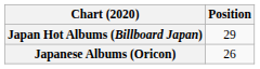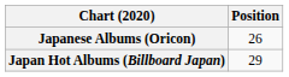 <table class="wikitable sortable plainrowheaders" style="text-align:center">
 <tr>
 <th scope="col">Chart (2020)</th>
 <th scope="col">Position</th>
 </tr>
 <tr>
+<th scope="row">Japanese Albums (Oricon)</th>
+<td>26</td>
+</tr>
+<tr>
 <th scope="row">Japan Hot Albums (<em>Billboard Japan</em>)</th>
 <td>29</td>
 </tr>
-<tr>
-<th scope="row">Japanese Albums (Oricon)</th>
-<td>26</td>
-</tr>
 </table>
